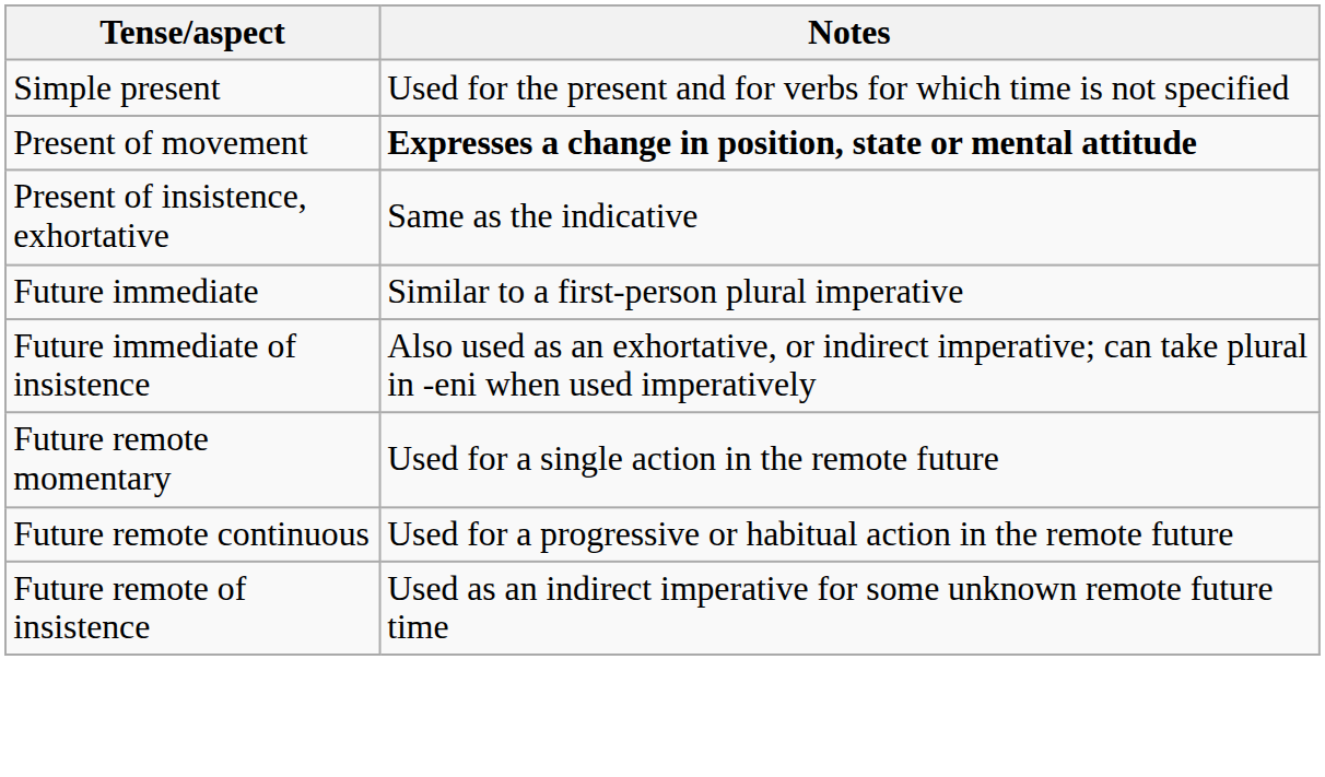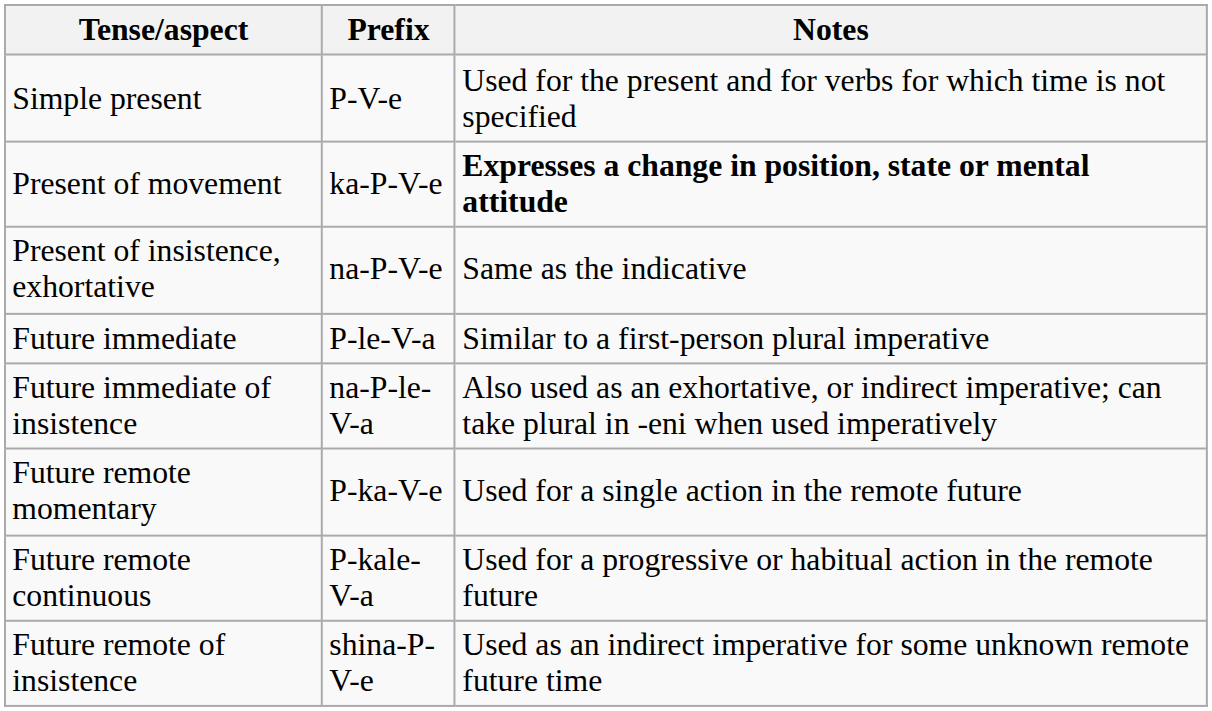 <table class="wikitable">
 <tr>
 <th>Tense/aspect</th>
+<th>Prefix</th>
 <th>Notes</th>
 </tr>
 <tr>
 <td>Simple present</td>
+<td>P-V-e</td>
 <td>Used for the present and for verbs for which time is not specified</td>
 </tr>
 <tr>
 <td>Present of movement</td>
+<td>ka-P-V-e</td>
 <td><strong>Expresses a change in position, state or mental attitude</strong></td>
 </tr>
 <tr>
 <td>Present of insistence, exhortative</td>
+<td>na-P-V-e</td>
 <td>Same as the indicative</td>
 </tr>
 <tr>
 <td>Future immediate</td>
+<td>P-le-V-a</td>
 <td>Similar to a first-person plural imperative</td>
 </tr>
 <tr>
 <td>Future immediate of insistence</td>
+<td>na-P-le-V-a</td>
 <td>Also used as an exhortative, or indirect imperative; can take plural in -eni when used imperatively</td>
 </tr>
 <tr>
 <td>Future remote momentary</td>
+<td>P-ka-V-e</td>
 <td>Used for a single action in the remote future</td>
 </tr>
 <tr>
 <td>Future remote continuous</td>
+<td>P-kale-V-a</td>
 <td>Used for a progressive or habitual action in the remote future</td>
 </tr>
 <tr>
 <td>Future remote of insistence</td>
+<td>shina-P-V-e</td>
 <td>Used as an indirect imperative for some unknown remote future time</td>
 </tr>
 </table>
